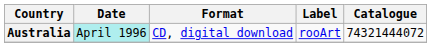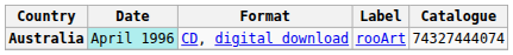 <table class="wikitable plainrowheaders">
 <tr>
 <th scope="col">Country</th>
 <th scope="col">Date</th>
 <th scope="col">Format</th>
 <th scope="col">Label</th>
 <th scope="col">Catalogue</th>
 </tr>
 <tr>
 <th scope="row">Australia</th>
 <td style="background: paleturquoise;">April 1996</td>
 <td><a href='#'>CD</a>, <a href='#'>digital download</a></td>
 <td><a href='#'>rooArt</a></td>
-<td>74321444072</td>
+<td>74327444074</td>
 </tr>
 <tr>
 </tr>
 </table>
